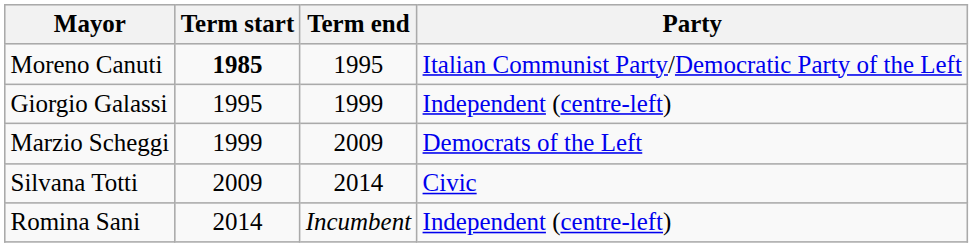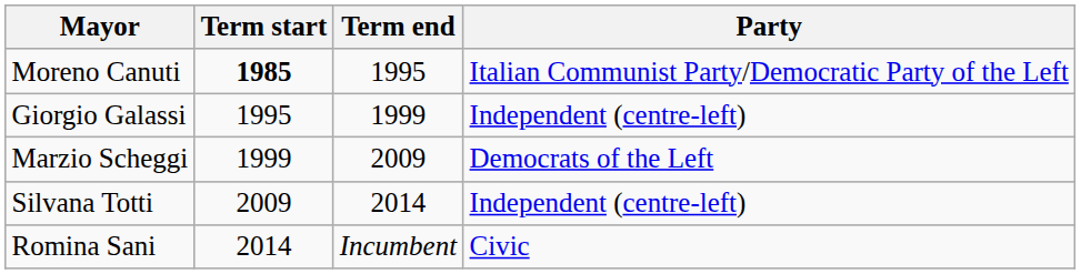 <table class="wikitable">
 <tr>
 <th>Mayor</th>
 <th>Term start</th>
 <th>Term end</th>
 <th>Party</th>
 </tr>
 <tr>
 <td>Moreno Canuti</td>
 <td align=center><strong>1985</strong></td>
 <td align=center>1995</td>
 <td><a href='#'>Italian Communist Party</a>/<a href='#'>Democratic Party of the Left</a></td>
 </tr>
 <tr>
 <td>Giorgio Galassi</td>
 <td align=center>1995</td>
 <td align=center>1999</td>
 <td><a href='#'>Independent</a> (<a href='#'>centre-left</a>)</td>
 </tr>
 <tr>
 <td>Marzio Scheggi</td>
 <td align=center>1999</td>
 <td align=center>2009</td>
 <td><a href='#'>Democrats of the Left</a></td>
 </tr>
 <tr>
 <td>Silvana Totti</td>
 <td align=center>2009</td>
 <td align=center>2014</td>
-<td><a href='#'>Civic</a></td>
+<td><a href='#'>Independent</a> (<a href='#'>centre-left</a>)</td>
 </tr>
 <tr>
 <td>Romina Sani</td>
 <td align=center>2014</td>
 <td align=center><em>Incumbent</em></td>
-<td><a href='#'>Independent</a> (<a href='#'>centre-left</a>)</td>
+<td><a href='#'>Civic</a></td>
 </tr>
 </table>
